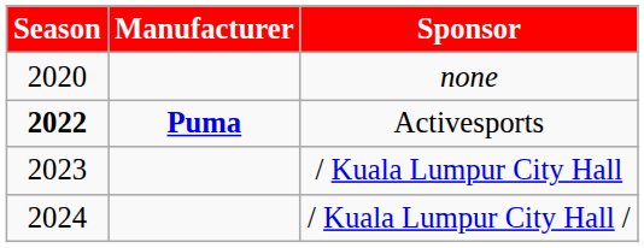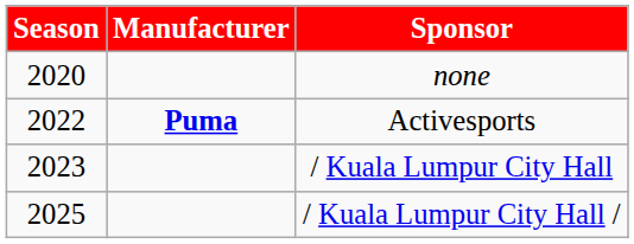 <table class="wikitable" style="text-align:center;margin-left:1em;float:center">
 <tr>
 <th style="background:red; color:white;">Season</th>
 <th style="background:red; color:white;">Manufacturer</th>
 <th style="background:red; color:white;">Sponsor</th>
 </tr>
 <tr>
 <td>2020</td>
 <td></td>
 <td><em>none</em></td>
 </tr>
 <tr>
-<td><strong>2022</strong></td>
+<td>2022</td>
 <td><strong><a href='#'>Puma</a></strong></td>
 <td>Activesports</td>
 </tr>
 <tr>
 <td>2023</td>
 <td></td>
 <td> / <a href='#'>Kuala Lumpur City Hall</a></td>
 </tr>
 <tr>
-<td>2024</td>
+<td>2025</td>
 <td></td>
 <td> / <a href='#'>Kuala Lumpur City Hall</a> / </td>
 </tr>
 </table>
